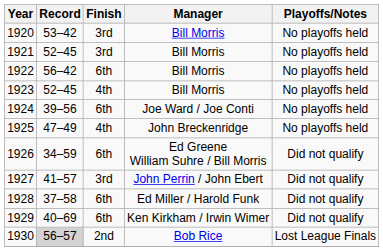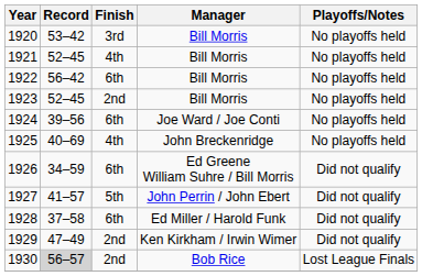 <table class="wikitable" style="text-align:center">
 <tr>
 <th>Year</th>
 <th>Record</th>
 <th>Finish</th>
 <th>Manager</th>
 <th>Playoffs/Notes</th>
 </tr>
 <tr align=center>
 <td>1920</td>
 <td>53–42</td>
 <td>3rd</td>
 <td><a href='#'>Bill Morris</a></td>
 <td>No playoffs held</td>
 </tr>
 <tr align=center>
 <td>1921</td>
 <td>52–45</td>
-<td>3rd</td>
+<td>4th</td>
 <td>Bill Morris</td>
 <td>No playoffs held</td>
 </tr>
 <tr align=center>
 <td>1922</td>
 <td>56–42</td>
 <td>6th</td>
 <td>Bill Morris</td>
 <td>No playoffs held</td>
 </tr>
 <tr align=center>
 <td>1923</td>
 <td>52–45</td>
-<td>4th</td>
+<td>2nd</td>
 <td>Bill Morris</td>
 <td>No playoffs held</td>
 </tr>
 <tr align=center>
 <td>1924</td>
 <td>39–56</td>
 <td>6th</td>
 <td>Joe Ward / Joe Conti</td>
 <td>No playoffs held</td>
 </tr>
 <tr align=center>
 <td>1925</td>
-<td>47–49</td>
+<td>40–69</td>
 <td>4th</td>
 <td>John Breckenridge</td>
 <td>No playoffs held</td>
 </tr>
 <tr align=center>
 <td>1926</td>
 <td>34–59</td>
 <td>6th</td>
 <td>Ed Greene <br>William Suhre / Bill Morris</td>
 <td>Did not qualify</td>
 </tr>
 <tr align=center>
 <td>1927</td>
 <td>41–57</td>
-<td>3rd</td>
+<td>5th</td>
 <td><a href='#'>John Perrin</a>  / John Ebert</td>
 <td>Did not qualify</td>
 </tr>
 <tr align=center>
 <td>1928</td>
 <td>37–58</td>
 <td>6th</td>
 <td>Ed Miller / Harold Funk</td>
 <td>Did not qualify</td>
 </tr>
 <tr align=center>
 <td>1929</td>
-<td>40–69</td>
-<td>6th</td>
+<td>47–49</td>
+<td>2nd</td>
 <td>Ken Kirkham / Irwin Wimer</td>
 <td>Did not qualify</td>
 </tr>
 <tr align=center>
 <td>1930</td>
 <td style="background: lightgrey;">56–57</td>
 <td>2nd</td>
 <td><a href='#'>Bob Rice</a></td>
 <td>Lost League Finals</td>
 </tr>
 <tr align=center>
 </tr>
 </table>
